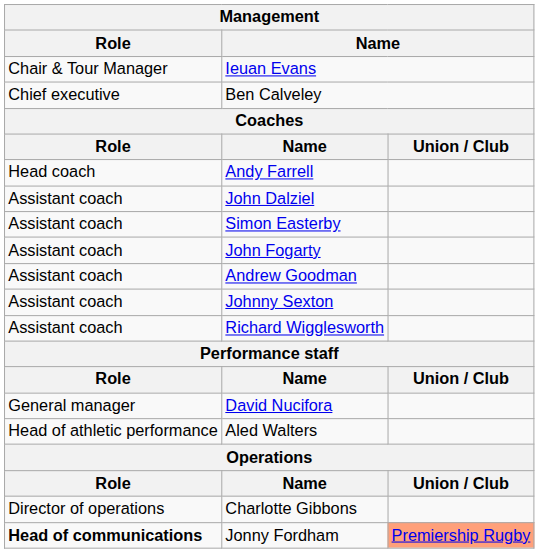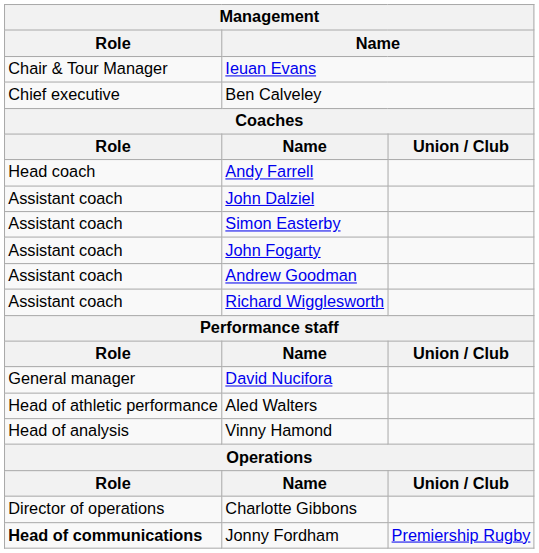 <table class="wikitable">
 <tr>
 <th colspan="3">Management</th>
 </tr>
 <tr>
 <th>Role</th>
 <th colspan="2">Name</th>
 </tr>
 <tr>
 <td>Chair & Tour Manager</td>
 <td colspan="2"> <a href='#'>Ieuan Evans</a></td>
 </tr>
 <tr>
 <td>Chief executive</td>
 <td colspan="2"> Ben Calveley</td>
 </tr>
 <tr>
 <th colspan="3">Coaches</th>
 </tr>
 <tr>
 <th>Role</th>
 <th>Name</th>
 <th>Union / Club</th>
 </tr>
 <tr>
 <td>Head coach</td>
 <td> <a href='#'>Andy Farrell</a></td>
 <td></td>
 </tr>
 <tr>
 <td>Assistant coach</td>
 <td> <a href='#'>John Dalziel</a></td>
 <td></td>
 </tr>
 <tr>
 <td>Assistant coach</td>
 <td> <a href='#'>Simon Easterby</a></td>
 <td></td>
 </tr>
 <tr>
 <td>Assistant coach</td>
 <td> <a href='#'>John Fogarty</a></td>
 <td></td>
 </tr>
 <tr>
 <td>Assistant coach</td>
 <td> <a href='#'>Andrew Goodman</a></td>
 <td></td>
 </tr>
 <tr>
 <td>Assistant coach</td>
-<td> <a href='#'>Johnny Sexton</a></td>
-<td></td>
-</tr>
-<tr>
-<td>Assistant coach</td>
 <td> <a href='#'>Richard Wigglesworth</a></td>
 <td></td>
 </tr>
 <tr>
 <th colspan="3">Performance staff</th>
 </tr>
 <tr>
 <th>Role</th>
 <th>Name</th>
 <th>Union / Club</th>
 </tr>
 <tr>
 <td>General manager</td>
 <td> <a href='#'>David Nucifora</a></td>
 <td></td>
 </tr>
 <tr>
 <td>Head of athletic performance</td>
 <td> Aled Walters</td>
 <td></td>
 </tr>
 <tr>
+<td>Head of analysis</td>
+<td> Vinny Hamond</td>
+<td></td>
+</tr>
+<tr>
 <th colspan="3">Operations</th>
 </tr>
 <tr>
 <th>Role</th>
 <th>Name</th>
 <th>Union / Club</th>
 </tr>
 <tr>
 <td>Director of operations</td>
 <td> Charlotte Gibbons</td>
 <td></td>
 </tr>
 <tr>
 <td><strong>Head of communications</strong></td>
 <td> Jonny Fordham</td>
-<td style="background: lightsalmon;"> <a href='#'>Premiership Rugby</a></td>
+<td> <a href='#'>Premiership Rugby</a></td>
 </tr>
 </table>
